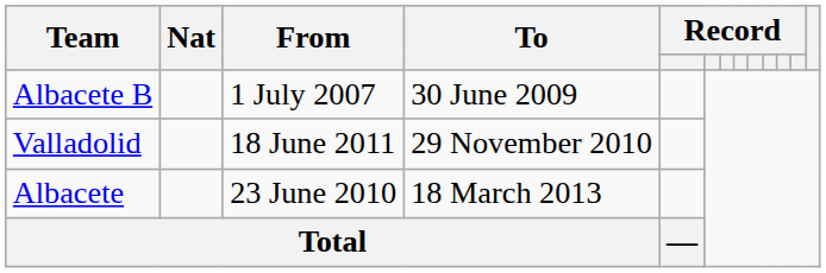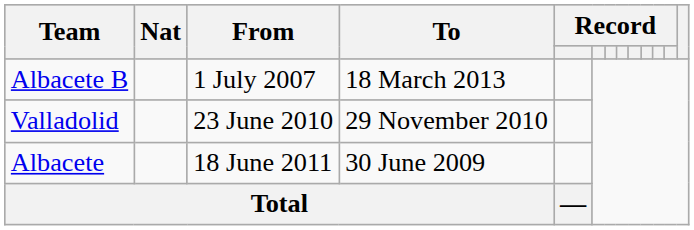 <table class="wikitable" style="text-align: center">
 <tr>
 <th rowspan="2">Team</th>
 <th rowspan="2">Nat</th>
 <th rowspan="2">From</th>
 <th rowspan="2">To</th>
 <th colspan="8">Record</th>
 <th rowspan=2></th>
 </tr>
 <tr>
 <th></th>
 <th></th>
 <th></th>
 <th></th>
 <th></th>
 <th></th>
 <th></th>
 <th></th>
 </tr>
 <tr>
 <td align=left><a href='#'>Albacete B</a></td>
 <td></td>
 <td align=left>1 July 2007</td>
-<td align=left>30 June 2009<br></td>
+<td align=left>18 March 2013<br></td>
 <td></td>
 </tr>
 <tr>
 <td align=left><a href='#'>Valladolid</a></td>
 <td></td>
-<td align=left>18 June 2011</td>
+<td align=left>23 June 2010</td>
 <td align=left>29 November 2010<br></td>
 <td></td>
 </tr>
 <tr>
 <td align=left><a href='#'>Albacete</a></td>
 <td></td>
-<td align=left>23 June 2010</td>
-<td align=left>18 March 2013<br></td>
+<td align=left>18 June 2011</td>
+<td align=left>30 June 2009<br></td>
 <td></td>
 </tr>
 <tr>
 <th colspan="4">Total<br></th>
 <th>—</th>
 </tr>
 </table>
